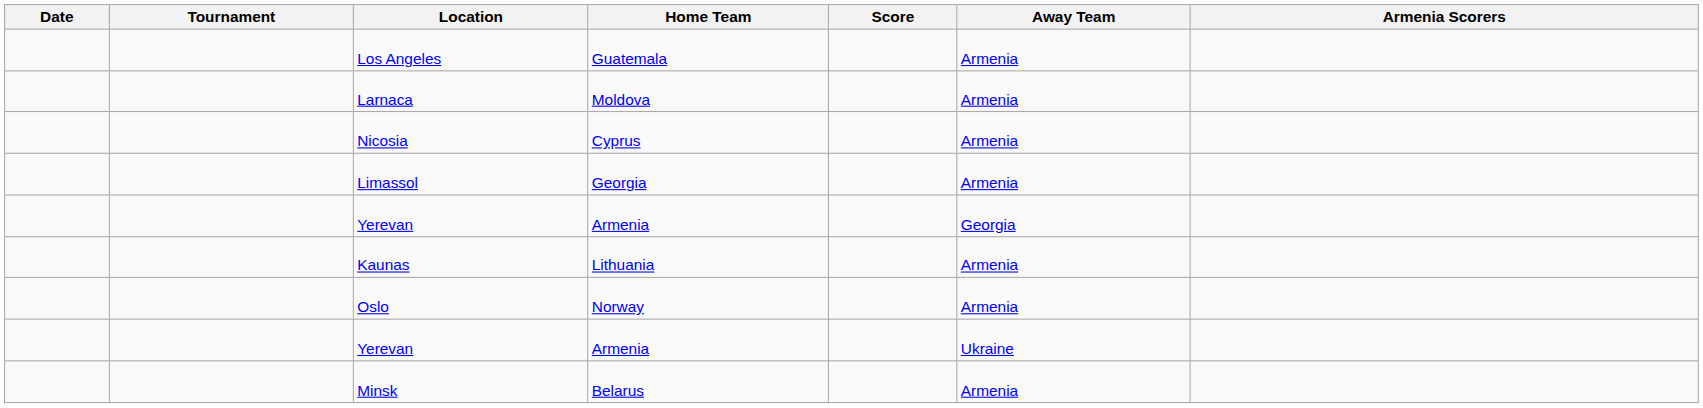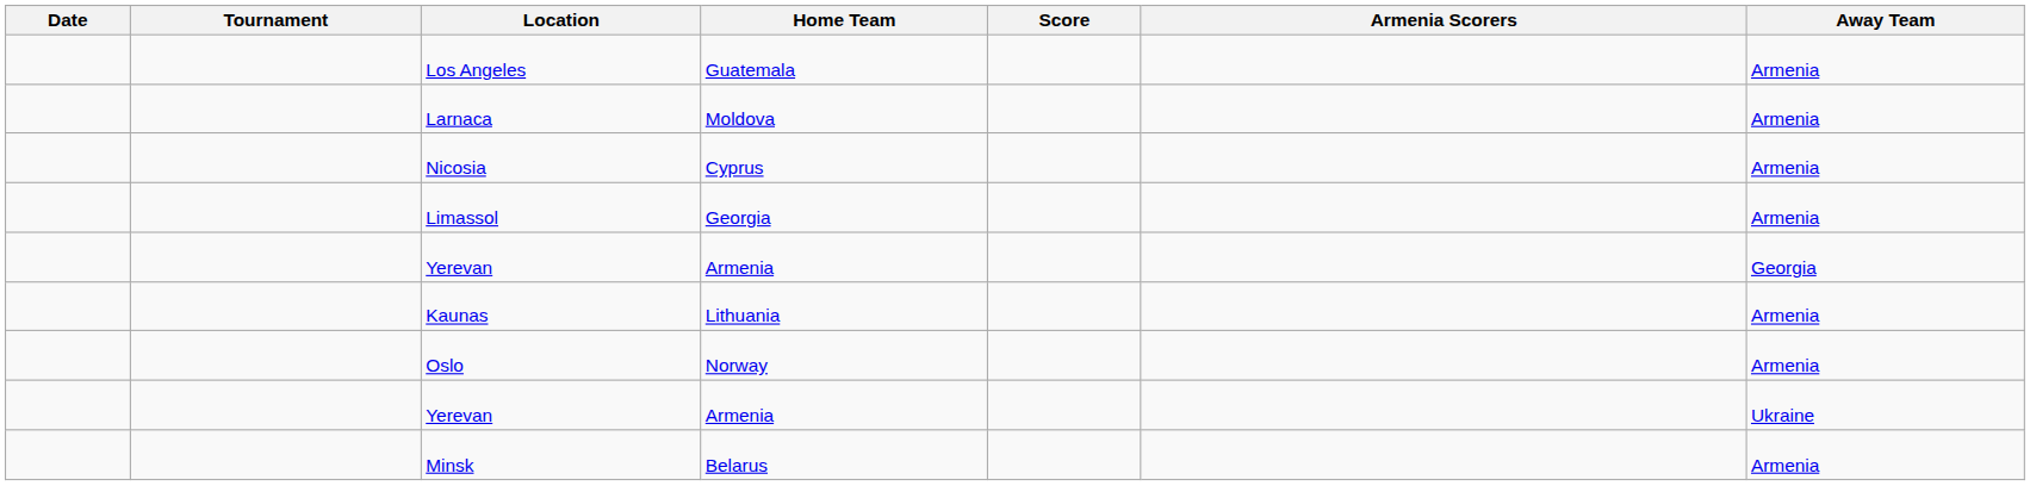 <table class="wikitable" width=100% style="font-size: 90%">
 <tr>
 <th>Date</th>
 <th>Tournament</th>
 <th>Location</th>
 <th>Home Team</th>
 <th>Score</th>
+<th width=30%>Armenia Scorers</th>
 <th>Away Team</th>
-<th width=30%>Armenia Scorers</th>
 </tr>
 <tr>
 <td></td>
 <td></td>
 <td><br><a href='#'>Los Angeles</a></td>
 <td><br><a href='#'>Guatemala</a></td>
 <td></td>
+<td></td>
 <td><br><a href='#'>Armenia</a></td>
-<td></td>
 </tr>
 <tr>
 <td></td>
 <td></td>
 <td><br><a href='#'>Larnaca</a></td>
 <td><br><a href='#'>Moldova</a></td>
 <td></td>
+<td></td>
 <td><br><a href='#'>Armenia</a></td>
-<td></td>
 </tr>
 <tr>
 <td></td>
 <td></td>
 <td><br><a href='#'>Nicosia</a></td>
 <td><br><a href='#'>Cyprus</a></td>
 <td></td>
+<td></td>
 <td><br><a href='#'>Armenia</a></td>
-<td></td>
 </tr>
 <tr>
 <td></td>
 <td></td>
 <td><br><a href='#'>Limassol</a></td>
 <td><br><a href='#'>Georgia</a></td>
 <td></td>
+<td></td>
 <td><br><a href='#'>Armenia</a></td>
-<td></td>
 </tr>
 <tr>
 <td></td>
 <td></td>
 <td><br><a href='#'>Yerevan</a></td>
 <td><br><a href='#'>Armenia</a></td>
 <td></td>
+<td></td>
 <td><br><a href='#'>Georgia</a></td>
-<td></td>
 </tr>
 <tr>
 <td></td>
 <td></td>
 <td><br><a href='#'>Kaunas</a></td>
 <td><br><a href='#'>Lithuania</a></td>
 <td></td>
+<td></td>
 <td><br><a href='#'>Armenia</a></td>
-<td></td>
 </tr>
 <tr>
 <td></td>
 <td></td>
 <td><br><a href='#'>Oslo</a></td>
 <td><br><a href='#'>Norway</a></td>
 <td></td>
+<td></td>
 <td><br><a href='#'>Armenia</a></td>
-<td></td>
 </tr>
 <tr>
 <td></td>
 <td></td>
 <td><br><a href='#'>Yerevan</a></td>
 <td><br><a href='#'>Armenia</a></td>
 <td></td>
+<td></td>
 <td><br><a href='#'>Ukraine</a></td>
-<td></td>
 </tr>
 <tr>
 <td></td>
 <td></td>
 <td><br><a href='#'>Minsk</a></td>
 <td><br><a href='#'>Belarus</a></td>
 <td></td>
+<td></td>
 <td><br><a href='#'>Armenia</a></td>
-<td></td>
 </tr>
 </table>
